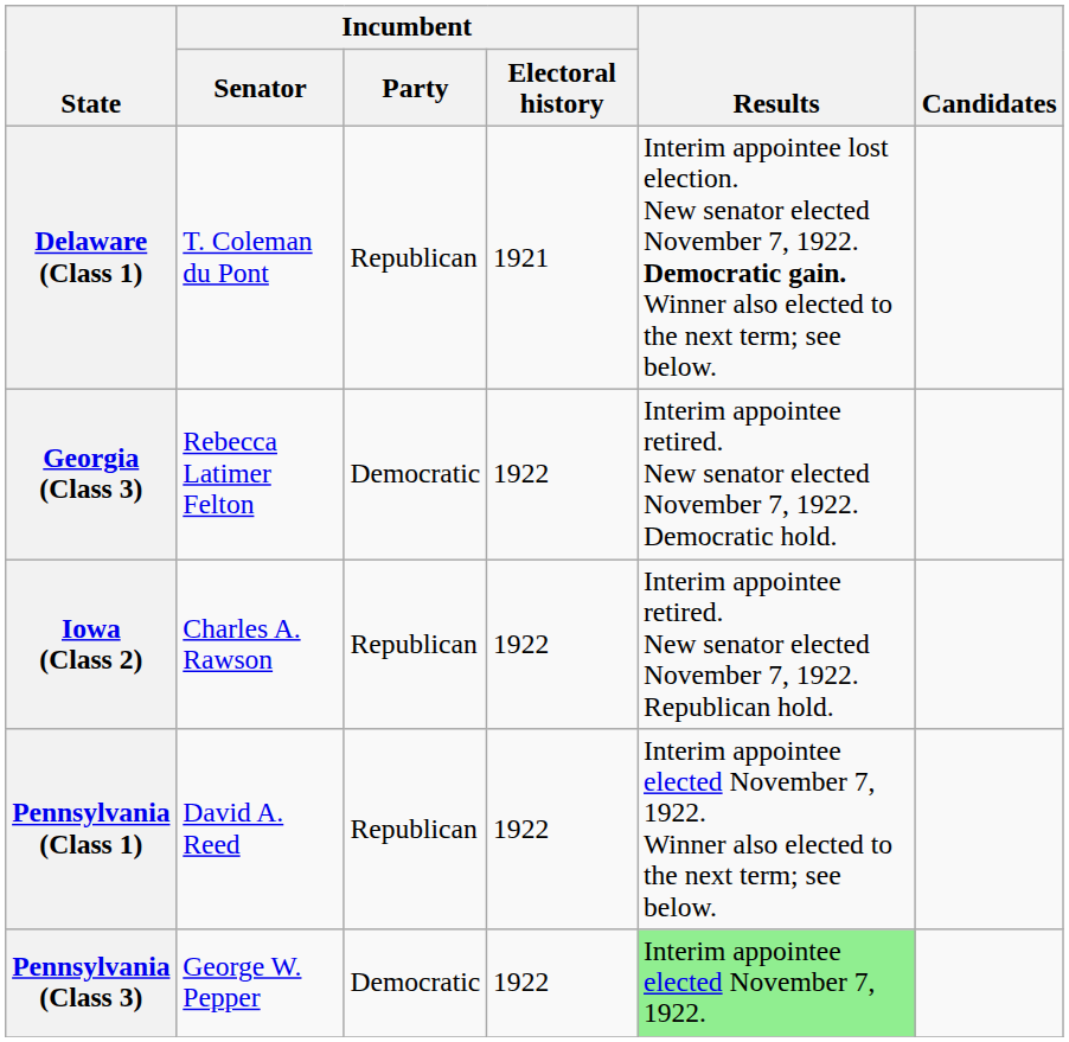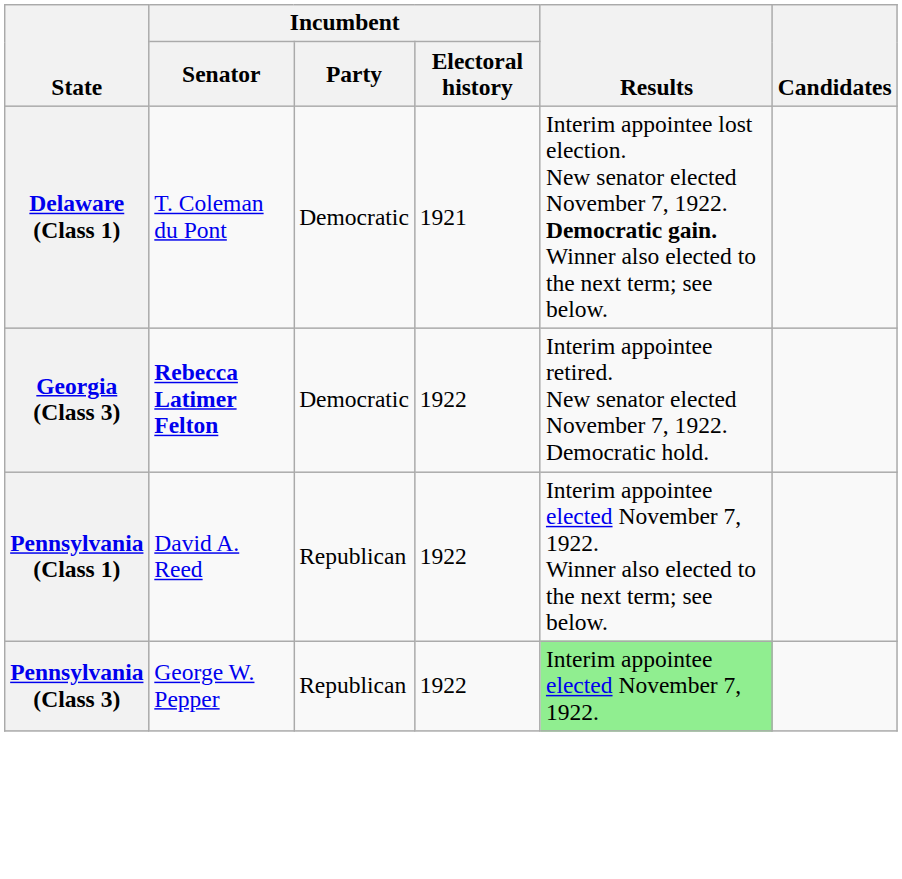 <table class=wikitable>
 <tr valign=bottom>
 <th rowspan=2>State</th>
 <th colspan=3>Incumbent</th>
 <th rowspan=2>Results</th>
 <th rowspan=2>Candidates</th>
 </tr>
 <tr>
 <th>Senator</th>
 <th>Party</th>
 <th>Electoral history</th>
 </tr>
 <tr>
 <th><a href='#'>Delaware</a><br>(Class 1)</th>
 <td><a href='#'>T. Coleman du Pont</a></td>
-<td>Republican</td>
+<td>Democratic</td>
 <td>1921 </td>
 <td>Interim appointee lost election.<br>New senator elected November 7, 1922.<br><strong>Democratic gain.</strong><br>Winner also elected to the next term; see below.</td>
 <td nowrap></td>
 </tr>
 <tr>
 <th><a href='#'>Georgia</a><br>(Class 3)</th>
-<td><a href='#'>Rebecca Latimer Felton</a></td>
+<td><strong><a href='#'>Rebecca Latimer Felton</a></strong></td>
 <td>Democratic</td>
 <td>1922 </td>
 <td>Interim appointee retired.<br>New senator elected November 7, 1922.<br>Democratic hold.</td>
-<td nowrap></td>
-</tr>
-<tr>
-<th><a href='#'>Iowa</a><br>(Class 2)</th>
-<td><a href='#'>Charles A. Rawson</a></td>
-<td>Republican</td>
-<td>1922 </td>
-<td>Interim appointee retired.<br>New senator elected November 7, 1922.<br>Republican hold.</td>
 <td nowrap></td>
 </tr>
 <tr>
 <th><a href='#'>Pennsylvania</a><br>(Class 1)</th>
 <td><a href='#'>David A. Reed</a></td>
 <td>Republican</td>
 <td>1922 </td>
 <td>Interim appointee <a href='#'>elected</a> November 7, 1922.<br>Winner also elected to the next term; see below.</td>
 <td nowrap></td>
 </tr>
 <tr>
 <th><a href='#'>Pennsylvania</a><br>(Class 3)</th>
 <td><a href='#'>George W. Pepper</a></td>
-<td>Democratic</td>
+<td>Republican</td>
 <td>1922 </td>
 <td style="background: lightgreen;">Interim appointee <a href='#'>elected</a> November 7, 1922.</td>
 <td nowrap></td>
 </tr>
 </table>
